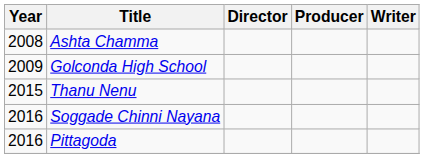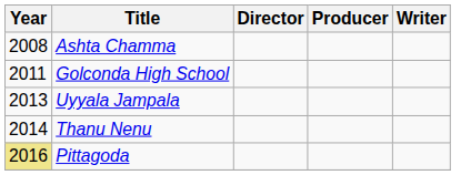 <table class="wikitable plainrowheaders sortable">
 <tr>
 <th>Year</th>
 <th>Title</th>
 <th>Director</th>
 <th>Producer</th>
 <th>Writer</th>
 </tr>
 <tr>
 <td>2008</td>
 <td><em><a href='#'>Ashta Chamma</a></em></td>
 <td></td>
 <td></td>
 <td></td>
 </tr>
 <tr>
-<td>2009</td>
+<td>2011</td>
 <td><em><a href='#'>Golconda High School</a></em></td>
 <td></td>
 <td></td>
 <td></td>
 </tr>
 <tr>
-<td>2015</td>
+<td>2013</td>
+<td><em><a href='#'>Uyyala Jampala</a></em></td>
+<td></td>
+<td></td>
+<td></td>
+</tr>
+<tr>
+<td>2014</td>
 <td><em><a href='#'>Thanu Nenu</a></em></td>
 <td></td>
 <td></td>
 <td></td>
 </tr>
 <tr>
-<td>2016</td>
-<td><em><a href='#'>Soggade Chinni Nayana</a></em></td>
-<td></td>
-<td></td>
-<td></td>
-</tr>
-<tr>
-<td>2016</td>
+<td style="background: khaki;">2016</td>
 <td><em><a href='#'>Pittagoda</a></em></td>
 <td></td>
 <td></td>
 <td></td>
 </tr>
 <tr>
 </tr>
 </table>
